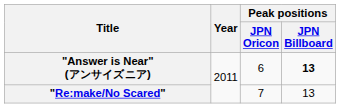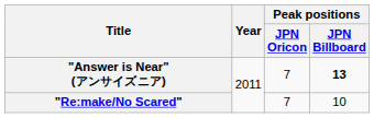 <table class="wikitable plainrowheaders" style="text-align:center;">
 <tr>
 <th scope="col" rowspan="2" style="width:18em;">Title</th>
 <th scope="col" rowspan="2">Year</th>
 <th scope="col" colspan="2">Peak positions</th>
 </tr>
 <tr>
 <th style="width:50px;" scope="col"><a href='#'>JPN<br>Oricon</a></th>
 <th style="width:50px;" scope="col"><a href='#'>JPN<br>Billboard</a></th>
 </tr>
 <tr>
 <th scope="row">"Answer is Near" <br>(アンサイズニア)</th>
 <td rowspan="2">2011</td>
-<td>6</td>
+<td>7</td>
 <td><strong>13</strong></td>
 </tr>
 <tr>
 <th scope="row">"<a href='#'>Re:make/No Scared</a>"</th>
 <td>7</td>
-<td>13</td>
+<td>10</td>
 </tr>
 </table>
